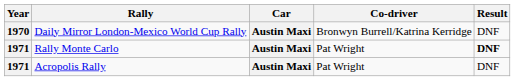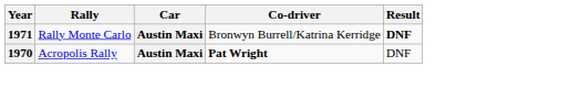 <table class="wikitable">
 <tr>
 <th>Year</th>
 <th>Rally</th>
 <th>Car</th>
 <th>Co-driver</th>
 <th>Result</th>
 </tr>
 <tr>
-<th>1970</th>
-<td><a href='#'>Daily Mirror London-Mexico World Cup Rally</a></td>
-<th>Austin Maxi</th>
-<td>Bronwyn Burrell/Katrina Kerridge</td>
-<td>DNF</td>
-</tr>
-<tr>
 <th>1971</th>
 <td><a href='#'>Rally Monte Carlo</a></td>
 <th>Austin Maxi</th>
-<td>Pat Wright</td>
+<td>Bronwyn Burrell/Katrina Kerridge</td>
 <td><strong>DNF</strong></td>
 </tr>
 <tr>
-<th>1971</th>
+<th>1970</th>
 <td><a href='#'>Acropolis Rally</a></td>
 <th>Austin Maxi</th>
-<td>Pat Wright</td>
+<td><strong>Pat Wright</strong></td>
 <td>DNF</td>
 </tr>
 </table>
